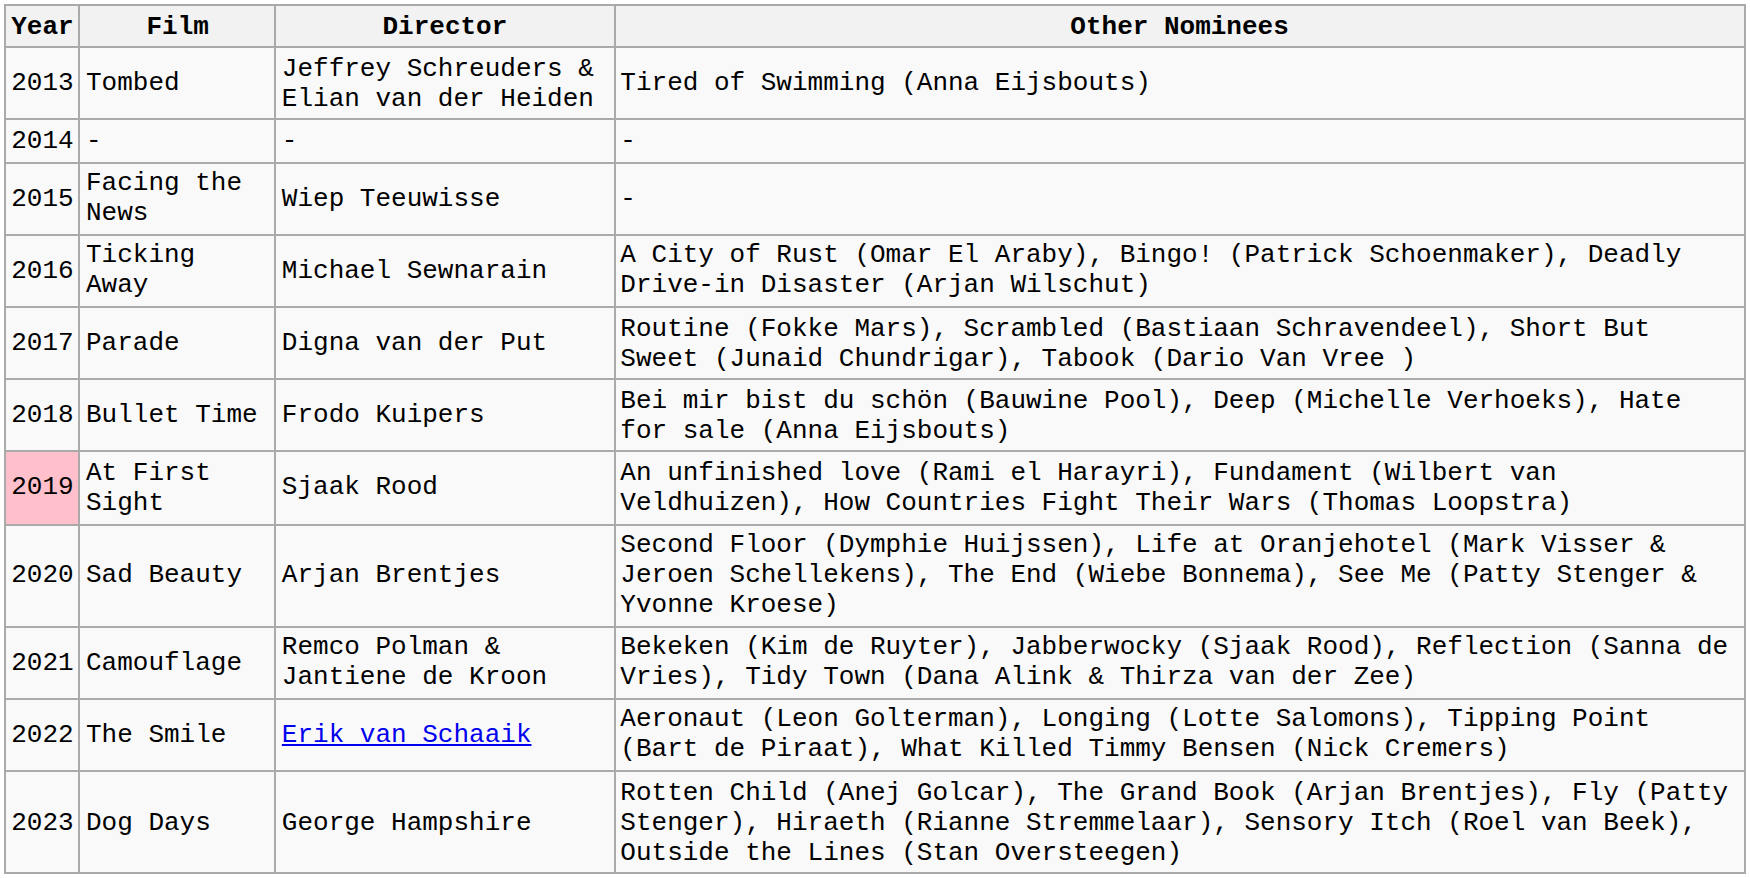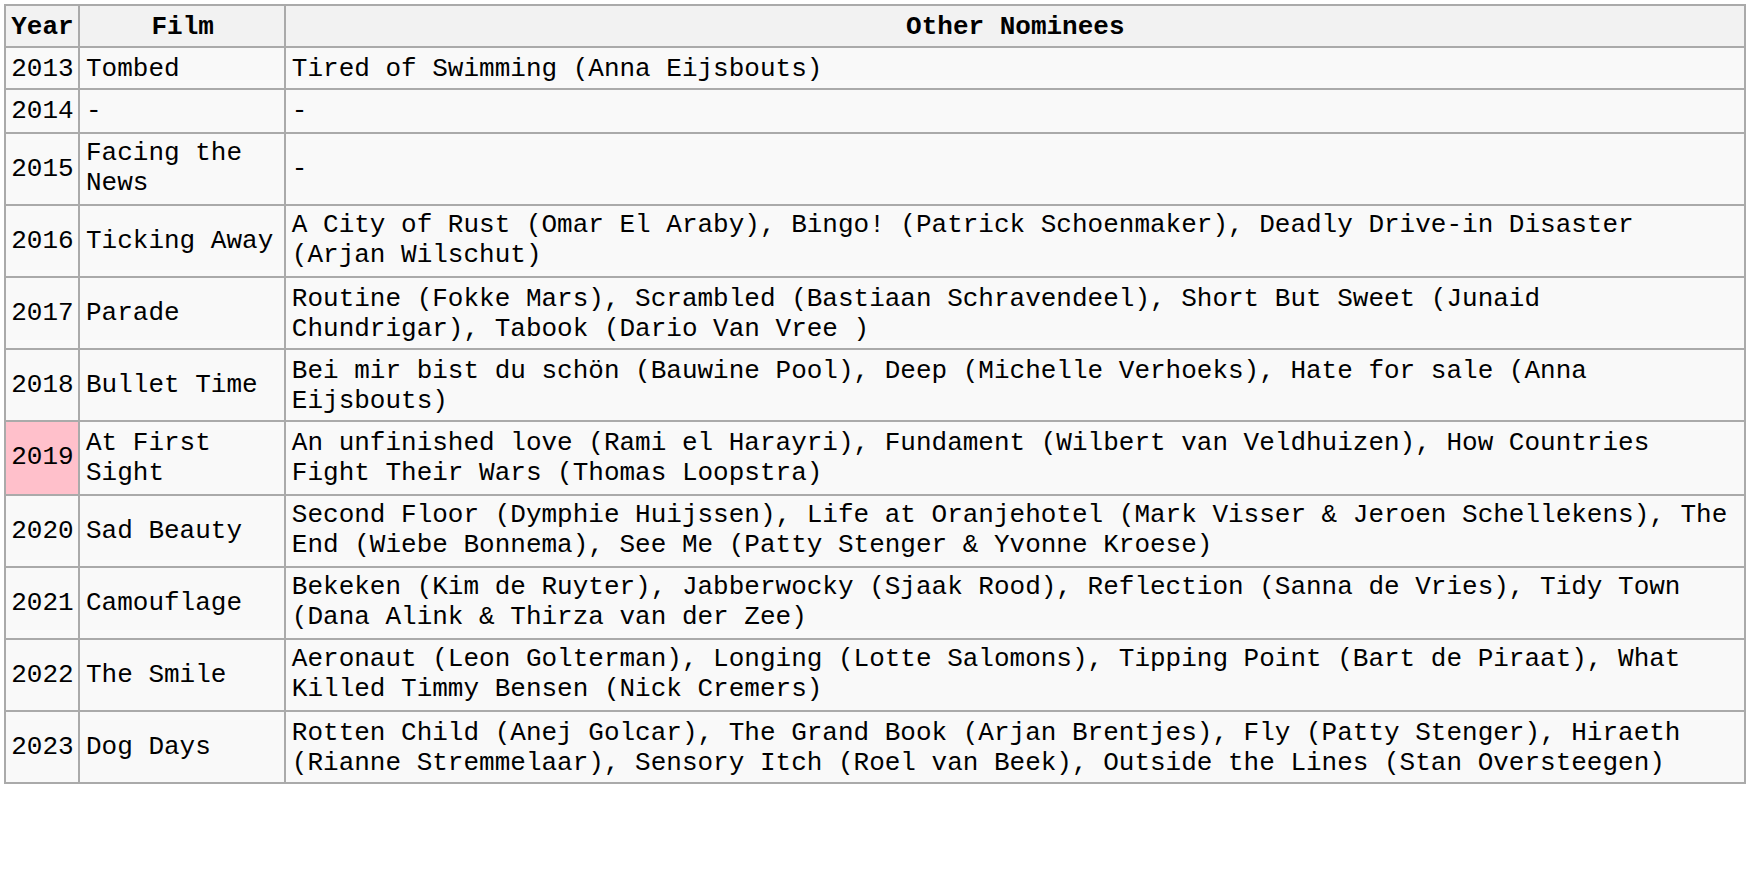 <table class="wikitable">
 <tr>
 <th>Year</th>
 <th>Film</th>
-<th>Director</th>
 <th>Other Nominees</th>
 </tr>
 <tr>
 <td>2013</td>
 <td>Tombed</td>
-<td>Jeffrey Schreuders & Elian van der Heiden</td>
 <td>Tired of Swimming (Anna Eijsbouts)</td>
 </tr>
 <tr>
 <td>2014</td>
 <td>-</td>
 <td>-</td>
-<td>-</td>
 </tr>
 <tr>
 <td>2015</td>
 <td>Facing the News</td>
-<td>Wiep Teeuwisse</td>
 <td>-</td>
 </tr>
 <tr>
 <td>2016</td>
 <td>Ticking Away</td>
-<td>Michael Sewnarain</td>
 <td>A City of Rust (Omar El Araby), Bingo! (Patrick Schoenmaker), Deadly Drive-in Disaster (Arjan Wilschut)</td>
 </tr>
 <tr>
 <td>2017</td>
 <td>Parade</td>
-<td>Digna van der Put</td>
 <td>Routine (Fokke Mars), Scrambled (Bastiaan Schravendeel), Short But Sweet (Junaid Chundrigar), Tabook (Dario Van Vree )</td>
 </tr>
 <tr>
 <td>2018</td>
 <td>Bullet Time</td>
-<td>Frodo Kuipers</td>
 <td>Bei mir bist du schön (Bauwine Pool), Deep (Michelle Verhoeks), Hate for sale (Anna Eijsbouts)</td>
 </tr>
 <tr>
 <td style="background: pink;">2019</td>
 <td>At First Sight</td>
-<td>Sjaak Rood</td>
 <td>An unfinished love (Rami el Harayri), Fundament (Wilbert van Veldhuizen), How Countries Fight Their Wars (Thomas Loopstra)</td>
 </tr>
 <tr>
 <td>2020</td>
 <td>Sad Beauty</td>
-<td>Arjan Brentjes</td>
 <td>Second Floor (Dymphie Huijssen), Life at Oranjehotel (Mark Visser & Jeroen Schellekens), The End (Wiebe Bonnema), See Me (Patty Stenger & Yvonne Kroese)</td>
 </tr>
 <tr>
 <td>2021</td>
 <td>Camouflage</td>
-<td>Remco Polman & Jantiene de Kroon</td>
 <td>Bekeken (Kim de Ruyter), Jabberwocky (Sjaak Rood), Reflection (Sanna de Vries), Tidy Town (Dana Alink & Thirza van der Zee)</td>
 </tr>
 <tr>
 <td>2022</td>
 <td>The Smile</td>
-<td><a href='#'>Erik van Schaaik</a></td>
 <td>Aeronaut (Leon Golterman), Longing (Lotte Salomons), Tipping Point (Bart de Piraat), What Killed Timmy Bensen (Nick Cremers)</td>
 </tr>
 <tr>
 <td>2023</td>
 <td>Dog Days</td>
-<td>George Hampshire</td>
 <td>Rotten Child (Anej Golcar), The Grand Book (Arjan Brentjes), Fly (Patty Stenger), Hiraeth (Rianne Stremmelaar), Sensory Itch (Roel van Beek), Outside the Lines (Stan Oversteegen)</td>
 </tr>
 </table>
